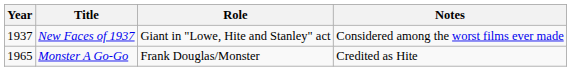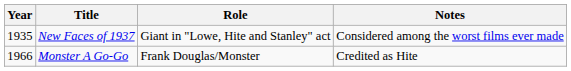 <table class="wikitable" style="font-size: 90%;">
 <tr>
 <th>Year</th>
 <th>Title</th>
 <th>Role</th>
 <th>Notes</th>
 </tr>
 <tr>
-<td>1937</td>
+<td>1935</td>
 <td><em><a href='#'>New Faces of 1937</a></em></td>
 <td>Giant in "Lowe, Hite and Stanley" act</td>
 <td>Considered among the <a href='#'>worst films ever made</a></td>
 </tr>
 <tr>
-<td>1965</td>
+<td>1966</td>
 <td><em><a href='#'>Monster A Go-Go</a></em></td>
 <td>Frank Douglas/Monster</td>
 <td>Credited as Hite</td>
 </tr>
 </table>
